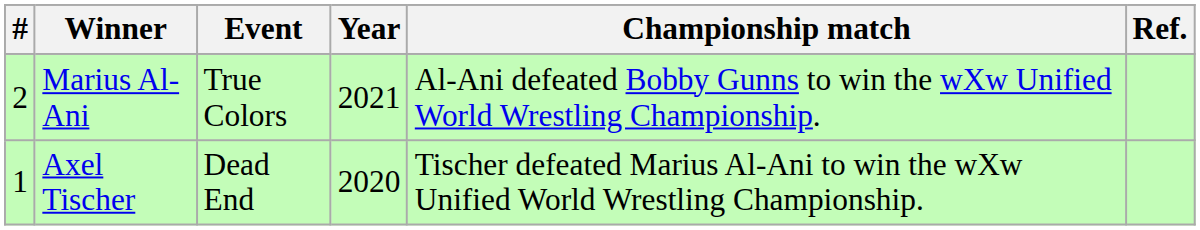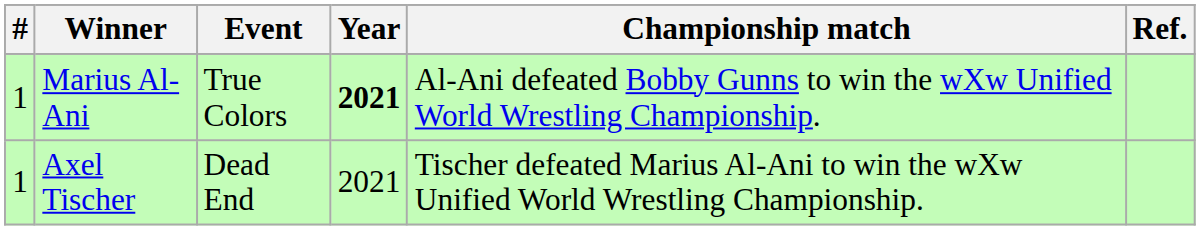 <table class="wikitable plainrowheaders sortable">
 <tr>
 <th>#</th>
 <th>Winner</th>
 <th>Event</th>
 <th>Year</th>
 <th>Championship match</th>
 <th>Ref.</th>
 </tr>
 <tr style="background:#c3fdb8;">
-<td>2</td>
+<td>1</td>
 <td><a href='#'>Marius Al-Ani</a></td>
 <td>True Colors</td>
-<td>2021</td>
+<td><strong>2021</strong></td>
 <td>Al-Ani defeated <a href='#'>Bobby Gunns</a> to win the <a href='#'>wXw Unified World Wrestling Championship</a>.</td>
 <td></td>
 </tr>
 <tr style="background:#c3fdb8;">
 <td>1</td>
 <td><a href='#'>Axel Tischer</a></td>
 <td>Dead End</td>
-<td>2020</td>
+<td>2021</td>
 <td>Tischer defeated Marius Al-Ani to win the wXw Unified World Wrestling Championship.</td>
 <td></td>
 </tr>
 </table>
